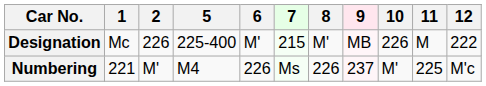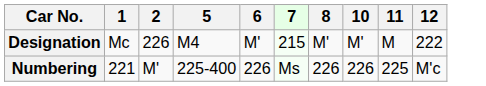 <table class="wikitable">
 <tr>
 <th>Car No.</th>
 <th>1</th>
 <th>2</th>
 <th>5</th>
 <th>6</th>
 <th style="background: #E6FFE6">7</th>
 <th>8</th>
-<th style="background: #FFE6EE">9</th>
 <th>10</th>
 <th>11</th>
 <th>12</th>
 </tr>
 <tr>
 <th>Designation</th>
 <td>Mc</td>
 <td>226</td>
-<td>225-400</td>
+<td>M4</td>
 <td>M'</td>
 <td style="background: #F5FFF5">215</td>
 <td>M'</td>
-<td style="background: #FFF5F8">MB</td>
-<td>226</td>
+<td>M'</td>
 <td>M</td>
 <td>222</td>
 </tr>
 <tr>
 <th>Numbering</th>
 <td>221</td>
 <td>M'</td>
-<td>M4</td>
+<td>225-400</td>
 <td>226</td>
 <td style="background: #F5FFF5">Ms</td>
 <td>226</td>
-<td style="background: #FFF5F8">237</td>
-<td>M'</td>
+<td>226</td>
 <td>225</td>
 <td>M'c</td>
 </tr>
 </table>
